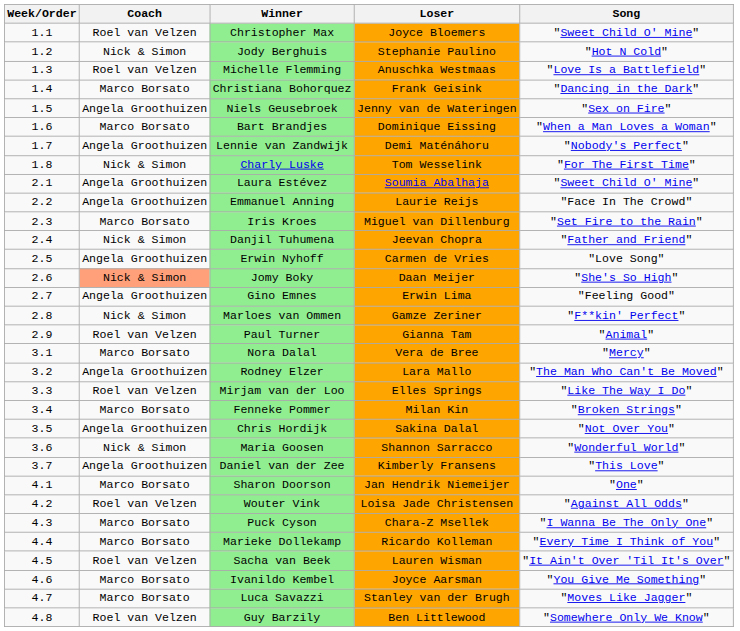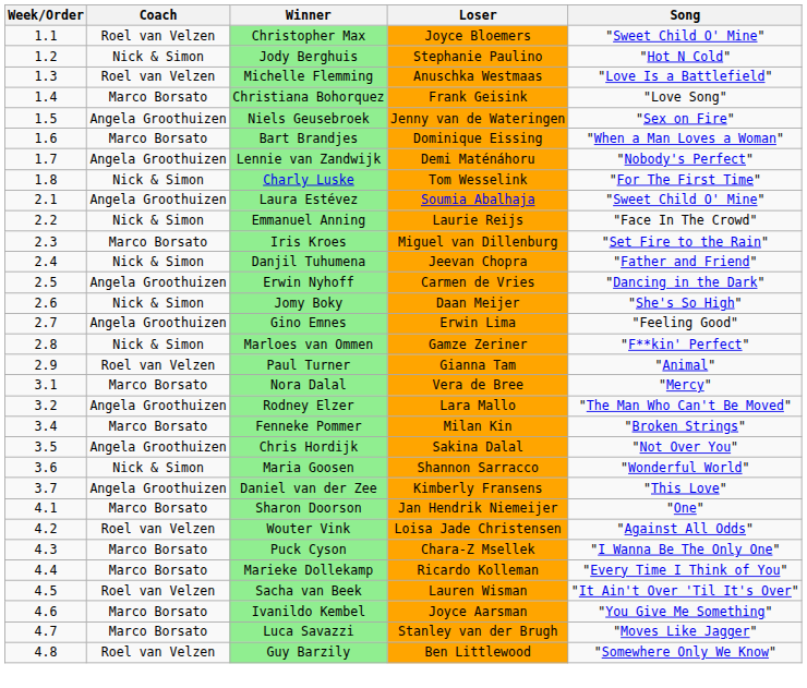 <table class="wikitable sortable" style="text-align: center; width: auto;">
 <tr>
 <th>Week/Order</th>
 <th>Coach</th>
 <th>Winner</th>
 <th>Loser</th>
 <th>Song</th>
 </tr>
 <tr>
 <td>1.1</td>
 <td>Roel van Velzen</td>
 <td style="background:lightgreen">Christopher Max</td>
 <td style="background:orange">Joyce Bloemers</td>
 <td>"<a href='#'>Sweet Child O' Mine</a>"</td>
 </tr>
 <tr>
 <td>1.2</td>
 <td>Nick & Simon</td>
 <td style="background:lightgreen">Jody Berghuis</td>
 <td style="background:orange">Stephanie Paulino</td>
 <td>"<a href='#'>Hot N Cold</a>"</td>
 </tr>
 <tr>
 <td>1.3</td>
 <td>Roel van Velzen</td>
 <td style="background:lightgreen">Michelle Flemming</td>
 <td style="background:orange">Anuschka Westmaas</td>
 <td>"<a href='#'>Love Is a Battlefield</a>"</td>
 </tr>
 <tr>
 <td>1.4</td>
 <td>Marco Borsato</td>
 <td style="background:lightgreen">Christiana Bohorquez</td>
 <td style="background:orange">Frank Geisink</td>
-<td>"<a href='#'>Dancing in the Dark</a>"</td>
+<td>"Love Song"</td>
 </tr>
 <tr>
 <td>1.5</td>
 <td>Angela Groothuizen</td>
 <td style="background:lightgreen">Niels Geusebroek</td>
 <td style="background:orange">Jenny van de Wateringen</td>
 <td>"<a href='#'>Sex on Fire</a>"</td>
 </tr>
 <tr>
 <td>1.6</td>
 <td>Marco Borsato</td>
 <td style="background:lightgreen">Bart Brandjes</td>
 <td style="background:orange">Dominique Eissing</td>
 <td>"<a href='#'>When a Man Loves a Woman</a>"</td>
 </tr>
 <tr>
 <td>1.7</td>
 <td>Angela Groothuizen</td>
 <td style="background:lightgreen">Lennie van Zandwijk</td>
 <td style="background:orange">Demi Maténáhoru</td>
 <td>"<a href='#'>Nobody's Perfect</a>"</td>
 </tr>
 <tr>
 <td>1.8</td>
 <td>Nick & Simon</td>
 <td style="background:lightgreen"><a href='#'>Charly Luske</a></td>
 <td style="background:orange">Tom Wesselink</td>
 <td>"<a href='#'>For The First Time</a>"</td>
 </tr>
 <tr>
 <td>2.1</td>
 <td>Angela Groothuizen</td>
 <td style="background:lightgreen">Laura Estévez</td>
 <td style="background:orange"><a href='#'>Soumia Abalhaja</a></td>
 <td>"<a href='#'>Sweet Child O' Mine</a>"</td>
 </tr>
 <tr>
 <td>2.2</td>
-<td>Angela Groothuizen</td>
+<td>Nick & Simon</td>
 <td style="background:lightgreen">Emmanuel Anning</td>
 <td style="background:orange">Laurie Reijs</td>
 <td>"Face In The Crowd"</td>
 </tr>
 <tr>
 <td>2.3</td>
 <td>Marco Borsato</td>
 <td style="background:lightgreen">Iris Kroes</td>
 <td style="background:orange">Miguel van Dillenburg</td>
 <td>"<a href='#'>Set Fire to the Rain</a>"</td>
 </tr>
 <tr>
 <td>2.4</td>
 <td>Nick & Simon</td>
 <td style="background:lightgreen">Danjil Tuhumena</td>
 <td style="background:orange">Jeevan Chopra</td>
 <td>"<a href='#'>Father and Friend</a>"</td>
 </tr>
 <tr>
 <td>2.5</td>
 <td>Angela Groothuizen</td>
 <td style="background:lightgreen">Erwin Nyhoff</td>
 <td style="background:orange">Carmen de Vries</td>
-<td>"Love Song"</td>
+<td>"<a href='#'>Dancing in the Dark</a>"</td>
 </tr>
 <tr>
 <td>2.6</td>
-<td style="background: lightsalmon;">Nick & Simon</td>
+<td>Nick & Simon</td>
 <td style="background:lightgreen">Jomy Boky</td>
 <td style="background:orange">Daan Meijer</td>
 <td>"<a href='#'>She's So High</a>"</td>
 </tr>
 <tr>
 <td>2.7</td>
 <td>Angela Groothuizen</td>
 <td style="background:lightgreen">Gino Emnes</td>
 <td style="background:orange">Erwin Lima</td>
 <td>"Feeling Good"</td>
 </tr>
 <tr>
 <td>2.8</td>
 <td>Nick & Simon</td>
 <td style="background:lightgreen">Marloes van Ommen</td>
 <td style="background:orange">Gamze Zeriner</td>
 <td>"<a href='#'>F**kin' Perfect</a>"</td>
 </tr>
 <tr>
 <td>2.9</td>
 <td>Roel van Velzen</td>
 <td style="background:lightgreen">Paul Turner</td>
 <td style="background:orange">Gianna Tam</td>
 <td>"<a href='#'>Animal</a>"</td>
 </tr>
 <tr>
 <td>3.1</td>
 <td>Marco Borsato</td>
 <td style="background:lightgreen">Nora Dalal</td>
 <td style="background:orange">Vera de Bree</td>
 <td>"<a href='#'>Mercy</a>"</td>
 </tr>
 <tr>
 <td>3.2</td>
 <td>Angela Groothuizen</td>
 <td style="background:lightgreen">Rodney Elzer</td>
 <td style="background:orange">Lara Mallo</td>
 <td>"<a href='#'>The Man Who Can't Be Moved</a>"</td>
-</tr>
-<tr>
-<td>3.3</td>
-<td>Roel van Velzen</td>
-<td style="background:lightgreen">Mirjam van der Loo</td>
-<td style="background:orange">Elles Springs</td>
-<td>"<a href='#'>Like The Way I Do</a>"</td>
 </tr>
 <tr>
 <td>3.4</td>
 <td>Marco Borsato</td>
 <td style="background:lightgreen">Fenneke Pommer</td>
 <td style="background:orange">Milan Kin</td>
 <td>"<a href='#'>Broken Strings</a>"</td>
 </tr>
 <tr>
 <td>3.5</td>
 <td>Angela Groothuizen</td>
 <td style="background:lightgreen">Chris Hordijk</td>
 <td style="background:orange">Sakina Dalal</td>
 <td>"<a href='#'>Not Over You</a>"</td>
 </tr>
 <tr>
 <td>3.6</td>
 <td>Nick & Simon</td>
 <td style="background:lightgreen">Maria Goosen</td>
 <td style="background:orange">Shannon Sarracco</td>
 <td>"<a href='#'>Wonderful World</a>"</td>
 </tr>
 <tr>
 <td>3.7</td>
 <td>Angela Groothuizen</td>
 <td style="background:lightgreen">Daniel van der Zee</td>
 <td style="background:orange">Kimberly Fransens</td>
 <td>"<a href='#'>This Love</a>"</td>
 </tr>
 <tr>
 <td>4.1</td>
 <td>Marco Borsato</td>
 <td style="background:lightgreen">Sharon Doorson</td>
 <td style="background:orange">Jan Hendrik Niemeijer</td>
 <td>"<a href='#'>One</a>"</td>
 </tr>
 <tr>
 <td>4.2</td>
 <td>Roel van Velzen</td>
 <td style="background:lightgreen">Wouter Vink</td>
 <td style="background:orange">Loisa Jade Christensen</td>
 <td>"<a href='#'>Against All Odds</a>"</td>
 </tr>
 <tr>
 <td>4.3</td>
 <td>Marco Borsato</td>
 <td style="background:lightgreen">Puck Cyson</td>
 <td style="background:orange">Chara-Z Msellek</td>
 <td>"<a href='#'>I Wanna Be The Only One</a>"</td>
 </tr>
 <tr>
 <td>4.4</td>
 <td>Marco Borsato</td>
 <td style="background:lightgreen">Marieke Dollekamp</td>
 <td style="background:orange">Ricardo Kolleman</td>
 <td>"<a href='#'>Every Time I Think of You</a>"</td>
 </tr>
 <tr>
 <td>4.5</td>
 <td>Roel van Velzen</td>
 <td style="background:lightgreen">Sacha van Beek</td>
 <td style="background:orange">Lauren Wisman</td>
 <td>"<a href='#'>It Ain't Over 'Til It's Over</a>"</td>
 </tr>
 <tr>
 <td>4.6</td>
 <td>Marco Borsato</td>
 <td style="background:lightgreen">Ivanildo Kembel</td>
 <td style="background:orange">Joyce Aarsman</td>
 <td>"<a href='#'>You Give Me Something</a>"</td>
 </tr>
 <tr>
 <td>4.7</td>
 <td>Marco Borsato</td>
 <td style="background:lightgreen">Luca Savazzi</td>
 <td style="background:orange">Stanley van der Brugh</td>
 <td>"<a href='#'>Moves Like Jagger</a>"</td>
 </tr>
 <tr>
 <td>4.8</td>
 <td>Roel van Velzen</td>
 <td style="background:lightgreen">Guy Barzily</td>
 <td style="background:orange">Ben Littlewood</td>
 <td>"<a href='#'>Somewhere Only We Know</a>"</td>
 </tr>
 </table>
